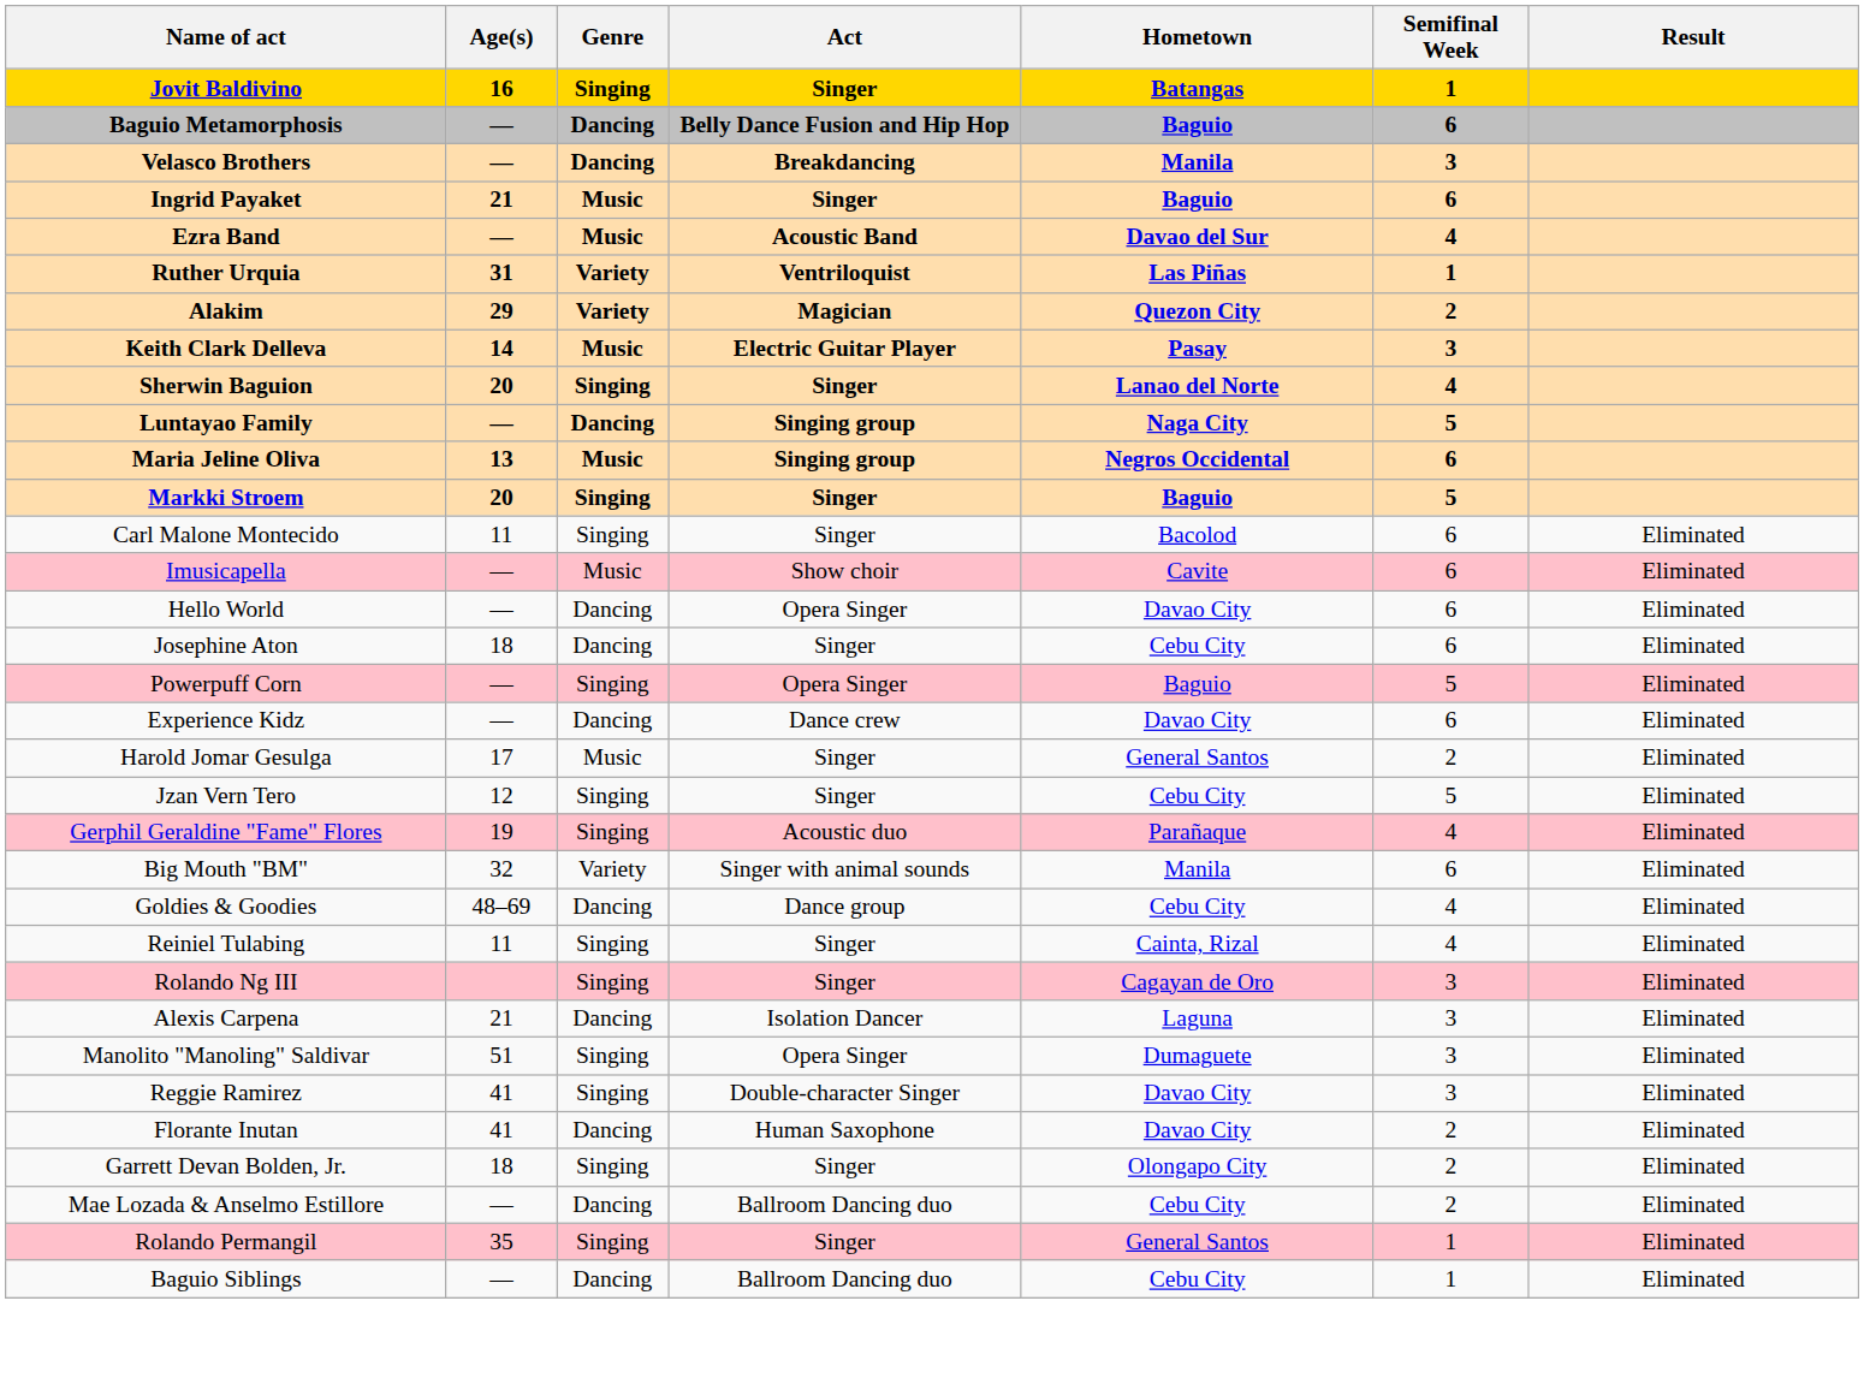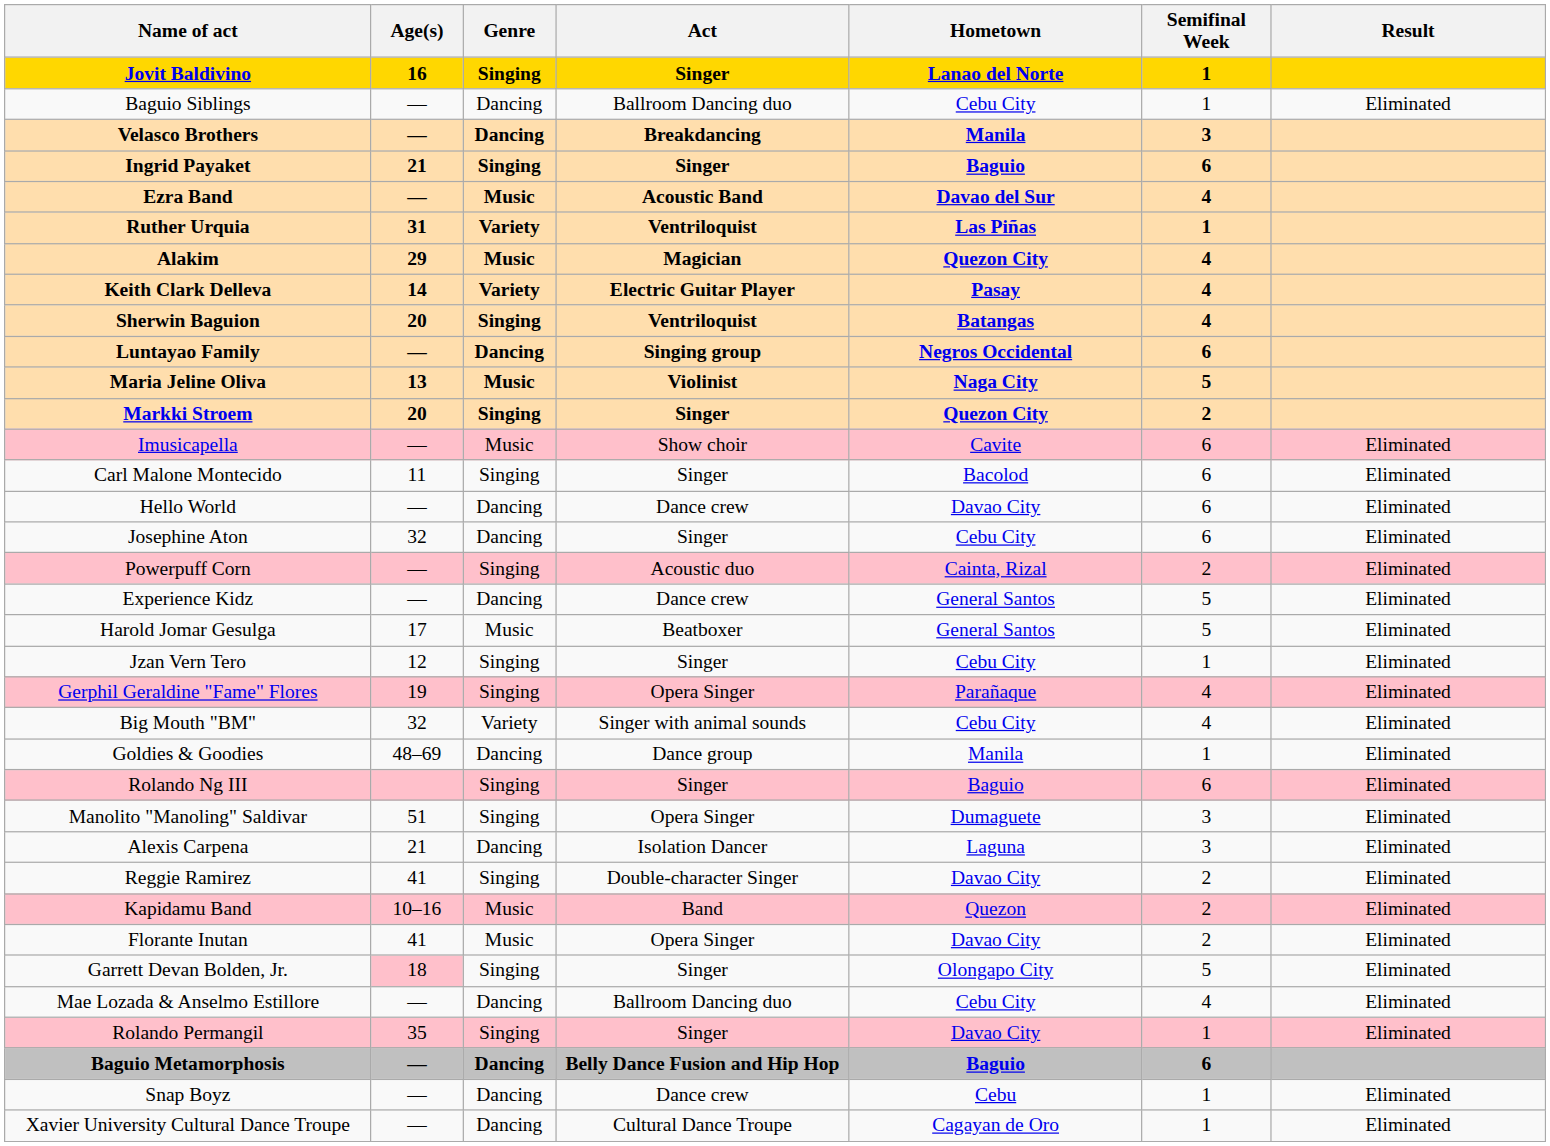 <table class="wikitable sortable" style="width:100%; text-align:center;">
 <tr>
 <th style="width:20%;">Name of act</th>
 <th data-sort-type="number" style="width:05%">Age(s)</th>
 <th style="width:05%">Genre</th>
 <th style="width:16%">Act</th>
 <th style="width:16%">Hometown</th>
 <th style="width:07%">Semifinal Week</th>
 <th style="width:15%">Result</th>
 </tr>
 <tr bgcolor=gold>
 <td><strong><a href='#'>Jovit Baldivino</a></strong></td>
 <td><strong>16</strong></td>
 <td><strong>Singing</strong></td>
 <td><strong>Singer</strong></td>
-<td><strong><a href='#'>Batangas</a></strong></td>
+<td><strong><a href='#'>Lanao del Norte</a></strong></td>
 <td><strong>1</strong></td>
 <td><strong></strong></td>
 </tr>
-<tr bgcolor=silver>
-<td><strong>Baguio Metamorphosis</strong></td>
-<td><strong>—</strong></td>
-<td><strong>Dancing</strong></td>
-<td><strong>Belly Dance Fusion and Hip Hop</strong></td>
-<td><strong><a href='#'>Baguio</a></strong></td>
-<td><strong>6</strong></td>
-<td><strong></strong></td>
+<tr>
+<td>Baguio Siblings</td>
+<td>—</td>
+<td>Dancing</td>
+<td>Ballroom Dancing duo</td>
+<td><a href='#'>Cebu City</a></td>
+<td>1</td>
+<td>Eliminated</td>
 </tr>
 <tr bgcolor=Navajowhite>
 <td><strong>Velasco Brothers</strong></td>
 <td><strong>—</strong></td>
 <td><strong>Dancing</strong></td>
 <td><strong>Breakdancing</strong></td>
 <td><strong><a href='#'>Manila</a></strong></td>
 <td><strong>3</strong></td>
 <td><strong></strong></td>
 </tr>
 <tr bgcolor=Navajowhite>
 <td><strong>Ingrid Payaket</strong></td>
 <td><strong>21</strong></td>
-<td><strong>Music</strong></td>
+<td><strong>Singing</strong></td>
 <td><strong>Singer</strong></td>
 <td><strong><a href='#'>Baguio</a></strong></td>
 <td><strong>6</strong></td>
 <td><strong></strong></td>
 </tr>
 <tr bgcolor=Navajowhite>
 <td><strong>Ezra Band</strong></td>
 <td><strong>—</strong></td>
 <td><strong>Music</strong></td>
 <td><strong>Acoustic Band</strong></td>
 <td><strong><a href='#'>Davao del Sur</a></strong></td>
 <td><strong>4</strong></td>
 <td><strong></strong></td>
 </tr>
 <tr bgcolor=Navajowhite>
 <td><strong>Ruther Urquia</strong></td>
 <td><strong>31</strong></td>
 <td><strong>Variety</strong></td>
 <td><strong>Ventriloquist</strong></td>
 <td><strong><a href='#'>Las Piñas</a></strong></td>
 <td><strong>1</strong></td>
 <td><strong></strong></td>
 </tr>
 <tr bgcolor=Navajowhite>
 <td><strong>Alakim</strong></td>
 <td><strong>29</strong></td>
-<td><strong>Variety</strong></td>
+<td><strong>Music</strong></td>
 <td><strong>Magician</strong></td>
 <td><strong><a href='#'>Quezon City</a></strong></td>
-<td><strong>2</strong></td>
+<td><strong>4</strong></td>
 <td><strong></strong></td>
 </tr>
 <tr bgcolor=Navajowhite>
 <td><strong>Keith Clark Delleva</strong></td>
 <td><strong>14</strong></td>
-<td><strong>Music</strong></td>
+<td><strong>Variety</strong></td>
 <td><strong>Electric Guitar Player</strong></td>
 <td><strong><a href='#'>Pasay</a></strong></td>
-<td><strong>3</strong></td>
+<td><strong>4</strong></td>
 <td><strong></strong></td>
 </tr>
 <tr bgcolor=Navajowhite>
 <td><strong>Sherwin Baguion</strong></td>
 <td><strong>20</strong></td>
 <td><strong>Singing</strong></td>
-<td><strong>Singer</strong></td>
-<td><strong><a href='#'>Lanao del Norte</a></strong></td>
+<td><strong>Ventriloquist</strong></td>
+<td><strong><a href='#'>Batangas</a></strong></td>
 <td><strong>4</strong></td>
 <td><strong></strong></td>
 </tr>
 <tr bgcolor=Navajowhite>
 <td><strong>Luntayao Family</strong></td>
 <td><strong>—</strong></td>
 <td><strong>Dancing</strong></td>
 <td><strong>Singing group</strong></td>
-<td><strong><a href='#'>Naga City</a></strong></td>
-<td><strong>5</strong></td>
+<td><strong><a href='#'>Negros Occidental</a></strong></td>
+<td><strong>6</strong></td>
 <td><strong></strong></td>
 </tr>
 <tr bgcolor=Navajowhite>
 <td><strong>Maria Jeline Oliva</strong></td>
 <td><strong>13</strong></td>
 <td><strong>Music</strong></td>
-<td><strong>Singing group</strong></td>
-<td><strong><a href='#'>Negros Occidental</a></strong></td>
-<td><strong>6</strong></td>
+<td><strong>Violinist</strong></td>
+<td><strong><a href='#'>Naga City</a></strong></td>
+<td><strong>5</strong></td>
 <td><strong></strong></td>
 </tr>
 <tr bgcolor=Navajowhite>
 <td><strong><a href='#'>Markki Stroem</a></strong></td>
 <td><strong>20</strong></td>
 <td><strong>Singing</strong></td>
 <td><strong>Singer</strong></td>
-<td><strong><a href='#'>Baguio</a></strong></td>
-<td><strong>5</strong></td>
+<td><strong><a href='#'>Quezon City</a></strong></td>
+<td><strong>2</strong></td>
 <td><strong></strong></td>
-</tr>
-<tr>
-<td>Carl Malone Montecido</td>
-<td>11</td>
-<td>Singing</td>
-<td>Singer</td>
-<td><a href='#'>Bacolod</a></td>
-<td>6</td>
-<td>Eliminated</td>
 </tr>
 <tr bgcolor=pink>
 <td><a href='#'>Imusicapella</a></td>
 <td>—</td>
 <td>Music</td>
 <td>Show choir</td>
 <td><a href='#'>Cavite</a></td>
 <td>6</td>
 <td>Eliminated</td>
 </tr>
 <tr>
+<td>Carl Malone Montecido</td>
+<td>11</td>
+<td>Singing</td>
+<td>Singer</td>
+<td><a href='#'>Bacolod</a></td>
+<td>6</td>
+<td>Eliminated</td>
+</tr>
+<tr>
 <td>Hello World</td>
 <td>—</td>
 <td>Dancing</td>
-<td>Opera Singer</td>
+<td>Dance crew</td>
 <td><a href='#'>Davao City</a></td>
 <td>6</td>
 <td>Eliminated</td>
 </tr>
 <tr>
 <td>Josephine Aton</td>
-<td>18</td>
+<td>32</td>
 <td>Dancing</td>
 <td>Singer</td>
 <td><a href='#'>Cebu City</a></td>
 <td>6</td>
 <td>Eliminated</td>
 </tr>
 <tr bgcolor=pink>
 <td>Powerpuff Corn</td>
 <td>—</td>
 <td>Singing</td>
-<td>Opera Singer</td>
-<td><a href='#'>Baguio</a></td>
-<td>5</td>
+<td>Acoustic duo</td>
+<td><a href='#'>Cainta, Rizal</a></td>
+<td>2</td>
 <td>Eliminated</td>
 </tr>
 <tr>
 <td>Experience Kidz</td>
 <td>—</td>
 <td>Dancing</td>
 <td>Dance crew</td>
-<td><a href='#'>Davao City</a></td>
-<td>6</td>
+<td><a href='#'>General Santos</a></td>
+<td>5</td>
 <td>Eliminated</td>
 </tr>
 <tr>
 <td>Harold Jomar Gesulga</td>
 <td>17</td>
 <td>Music</td>
-<td>Singer</td>
+<td>Beatboxer</td>
 <td><a href='#'>General Santos</a></td>
-<td>2</td>
+<td>5</td>
 <td>Eliminated</td>
 </tr>
 <tr>
 <td>Jzan Vern Tero</td>
 <td>12</td>
 <td>Singing</td>
 <td>Singer</td>
 <td><a href='#'>Cebu City</a></td>
-<td>5</td>
+<td>1</td>
 <td>Eliminated</td>
 </tr>
 <tr bgcolor=pink>
 <td><a href='#'>Gerphil Geraldine "Fame" Flores</a></td>
 <td>19</td>
 <td>Singing</td>
-<td>Acoustic duo</td>
+<td>Opera Singer</td>
 <td><a href='#'>Parañaque</a></td>
 <td>4</td>
 <td>Eliminated</td>
 </tr>
 <tr>
 <td>Big Mouth "BM"</td>
 <td>32</td>
 <td>Variety</td>
 <td>Singer with animal sounds</td>
-<td><a href='#'>Manila</a></td>
-<td>6</td>
+<td><a href='#'>Cebu City</a></td>
+<td>4</td>
 <td>Eliminated</td>
 </tr>
 <tr>
 <td>Goldies & Goodies</td>
 <td>48–69</td>
 <td>Dancing</td>
 <td>Dance group</td>
-<td><a href='#'>Cebu City</a></td>
-<td>4</td>
-<td>Eliminated</td>
-</tr>
-<tr>
-<td>Reiniel Tulabing</td>
-<td>11</td>
-<td>Singing</td>
-<td>Singer</td>
-<td><a href='#'>Cainta, Rizal</a></td>
-<td>4</td>
+<td><a href='#'>Manila</a></td>
+<td>1</td>
 <td>Eliminated</td>
 </tr>
 <tr bgcolor=pink>
 <td>Rolando Ng III</td>
 <td></td>
 <td>Singing</td>
 <td>Singer</td>
-<td><a href='#'>Cagayan de Oro</a></td>
+<td><a href='#'>Baguio</a></td>
+<td>6</td>
+<td>Eliminated</td>
+</tr>
+<tr>
+<td>Manolito "Manoling" Saldivar</td>
+<td>51</td>
+<td>Singing</td>
+<td>Opera Singer</td>
+<td><a href='#'>Dumaguete</a></td>
 <td>3</td>
 <td>Eliminated</td>
 </tr>
 <tr>
 <td>Alexis Carpena</td>
 <td>21</td>
 <td>Dancing</td>
 <td>Isolation Dancer</td>
 <td><a href='#'>Laguna</a></td>
 <td>3</td>
 <td>Eliminated</td>
 </tr>
 <tr>
-<td>Manolito "Manoling" Saldivar</td>
-<td>51</td>
-<td>Singing</td>
-<td>Opera Singer</td>
-<td><a href='#'>Dumaguete</a></td>
-<td>3</td>
-<td>Eliminated</td>
-</tr>
-<tr>
 <td>Reggie Ramirez</td>
 <td>41</td>
 <td>Singing</td>
 <td>Double-character Singer</td>
 <td><a href='#'>Davao City</a></td>
-<td>3</td>
+<td>2</td>
+<td>Eliminated</td>
+</tr>
+<tr bgcolor=pink>
+<td>Kapidamu Band</td>
+<td>10–16</td>
+<td>Music</td>
+<td>Band</td>
+<td><a href='#'>Quezon</a></td>
+<td>2</td>
 <td>Eliminated</td>
 </tr>
 <tr>
 <td>Florante Inutan</td>
 <td>41</td>
-<td>Dancing</td>
-<td>Human Saxophone</td>
+<td>Music</td>
+<td>Opera Singer</td>
 <td><a href='#'>Davao City</a></td>
 <td>2</td>
 <td>Eliminated</td>
 </tr>
 <tr>
 <td>Garrett Devan Bolden, Jr.</td>
-<td>18</td>
+<td style="background: pink;">18</td>
 <td>Singing</td>
 <td>Singer</td>
 <td><a href='#'>Olongapo City</a></td>
-<td>2</td>
+<td>5</td>
 <td>Eliminated</td>
 </tr>
 <tr>
 <td>Mae Lozada & Anselmo Estillore</td>
 <td>—</td>
 <td>Dancing</td>
 <td>Ballroom Dancing duo</td>
 <td><a href='#'>Cebu City</a></td>
-<td>2</td>
+<td>4</td>
 <td>Eliminated</td>
 </tr>
 <tr bgcolor=pink>
 <td>Rolando Permangil</td>
 <td>35</td>
 <td>Singing</td>
 <td>Singer</td>
-<td><a href='#'>General Santos</a></td>
+<td><a href='#'>Davao City</a></td>
+<td>1</td>
+<td>Eliminated</td>
+</tr>
+<tr bgcolor=silver>
+<td><strong>Baguio Metamorphosis</strong></td>
+<td><strong>—</strong></td>
+<td><strong>Dancing</strong></td>
+<td><strong>Belly Dance Fusion and Hip Hop</strong></td>
+<td><strong><a href='#'>Baguio</a></strong></td>
+<td><strong>6</strong></td>
+<td><strong></strong></td>
+</tr>
+<tr>
+<td>Snap Boyz</td>
+<td>—</td>
+<td>Dancing</td>
+<td>Dance crew</td>
+<td><a href='#'>Cebu</a></td>
 <td>1</td>
 <td>Eliminated</td>
 </tr>
 <tr>
-<td>Baguio Siblings</td>
+<td>Xavier University Cultural Dance Troupe</td>
 <td>—</td>
 <td>Dancing</td>
-<td>Ballroom Dancing duo</td>
-<td><a href='#'>Cebu City</a></td>
+<td>Cultural Dance Troupe</td>
+<td><a href='#'>Cagayan de Oro</a></td>
 <td>1</td>
 <td>Eliminated</td>
 </tr>
 <tr>
 </tr>
 </table>
